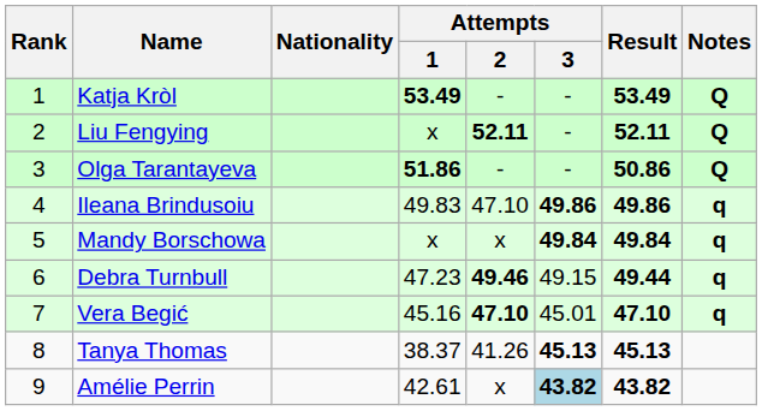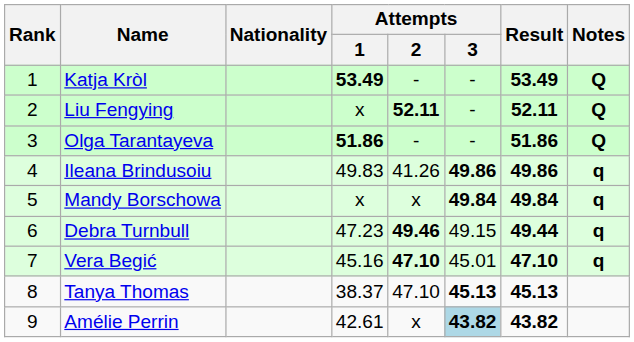 <table class="wikitable sortable" style="text-align:center">
 <tr>
 <th rowspan=2>Rank</th>
 <th rowspan=2>Name</th>
 <th rowspan=2>Nationality</th>
 <th colspan=3>Attempts</th>
 <th rowspan=2>Result</th>
 <th rowspan=2>Notes</th>
 </tr>
 <tr>
 <th>1</th>
 <th>2</th>
 <th>3</th>
 </tr>
 <tr bgcolor=ccffcc>
 <td>1</td>
 <td align=left><a href='#'>Katja Kròl</a></td>
 <td align=left></td>
 <td><strong>53.49</strong></td>
 <td>-</td>
 <td>-</td>
 <td><strong>53.49</strong></td>
 <td><strong>Q</strong></td>
 </tr>
 <tr bgcolor=ccffcc>
 <td>2</td>
 <td align=left><a href='#'>Liu Fengying</a></td>
 <td align=left></td>
 <td>x</td>
 <td><strong>52.11</strong></td>
 <td>-</td>
 <td><strong>52.11</strong></td>
 <td><strong>Q</strong></td>
 </tr>
 <tr bgcolor=ccffcc>
 <td>3</td>
 <td align=left><a href='#'>Olga Tarantayeva</a></td>
 <td align=left></td>
 <td><strong>51.86</strong></td>
 <td>-</td>
 <td>-</td>
-<td><strong>50.86</strong></td>
+<td><strong>51.86</strong></td>
 <td><strong>Q</strong></td>
 </tr>
 <tr bgcolor=ddffdd>
 <td>4</td>
 <td align=left><a href='#'>Ileana Brindusoiu</a></td>
 <td align=left></td>
 <td>49.83</td>
-<td>47.10</td>
+<td>41.26</td>
 <td><strong>49.86</strong></td>
 <td><strong>49.86</strong></td>
 <td><strong>q</strong></td>
 </tr>
 <tr bgcolor=ddffdd>
 <td>5</td>
 <td align=left><a href='#'>Mandy Borschowa</a></td>
 <td align=left></td>
 <td>x</td>
 <td>x</td>
 <td><strong>49.84</strong></td>
 <td><strong>49.84</strong></td>
 <td><strong>q</strong></td>
 </tr>
 <tr bgcolor=ddffdd>
 <td>6</td>
 <td align=left><a href='#'>Debra Turnbull</a></td>
 <td align=left></td>
 <td>47.23</td>
 <td><strong>49.46</strong></td>
 <td>49.15</td>
 <td><strong>49.44</strong></td>
 <td><strong>q</strong></td>
 </tr>
 <tr bgcolor=ddffdd>
 <td>7</td>
 <td align=left><a href='#'>Vera Begić</a></td>
 <td align=left></td>
 <td>45.16</td>
 <td><strong>47.10</strong></td>
 <td>45.01</td>
 <td><strong>47.10</strong></td>
 <td><strong>q</strong></td>
 </tr>
 <tr>
 <td>8</td>
 <td align=left><a href='#'>Tanya Thomas</a></td>
 <td align=left></td>
 <td>38.37</td>
-<td>41.26</td>
+<td>47.10</td>
 <td><strong>45.13</strong></td>
 <td><strong>45.13</strong></td>
 <td></td>
 </tr>
 <tr>
 <td>9</td>
 <td align=left><a href='#'>Amélie Perrin</a></td>
 <td align=left></td>
 <td>42.61</td>
 <td>x</td>
 <td style="background: lightblue;"><strong>43.82</strong></td>
 <td><strong>43.82</strong></td>
 <td></td>
 </tr>
 </table>
